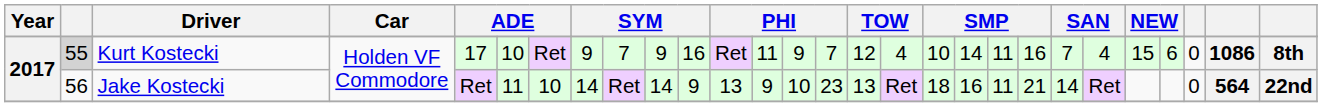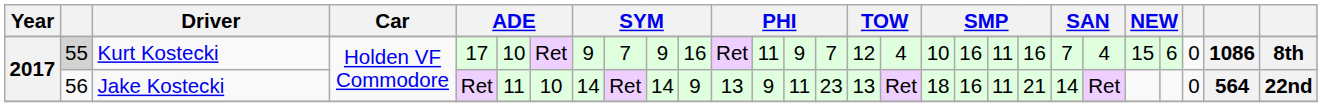 <table class="wikitable" style="font-size: 85%; text-align: center">
 <tr>
 <th valign="middle">Year</th>
 <th valign="middle"></th>
 <th valign="middle" width="150">Driver</th>
 <th valign="middle">Car</th>
 <th colspan="3" width="63px"><a href='#'>ADE</a><br></th>
 <th colspan="4" width="84px"><a href='#'>SYM</a><br></th>
 <th colspan="4" width="84px"><a href='#'>PHI</a><br></th>
 <th colspan="2" width="42px"><a href='#'>TOW</a><br></th>
 <th colspan="4" width="84px"><a href='#'>SMP</a><br></th>
 <th colspan="2" width="42px"><a href='#'>SAN</a><br></th>
 <th colspan="2" width="42px"><a href='#'>NEW</a><br></th>
 <th valign="middle"></th>
 <th valign="middle"></th>
 <th valign="middle"></th>
 </tr>
 <tr>
 </tr>
 <tr>
 <th rowspan="2" valign="middle">2017</th>
 <td style="background: lightgrey;">55</td>
 <td align=left> <a href='#'>Kurt Kostecki</a></td>
 <td rowspan=2><a href='#'>Holden VF Commodore</a></td>
 <td style="background: #dfffdf">17</td>
 <td style="background: #dfffdf">10</td>
 <td style="background: #efcfff">Ret</td>
 <td style="background: #dfffdf">9</td>
 <td style="background: #dfffdf">7</td>
 <td style="background: #dfffdf">9</td>
 <td style="background: #dfffdf">16</td>
 <td style="background: #efcfff">Ret</td>
 <td style="background: #dfffdf">11</td>
 <td style="background: #dfffdf">9</td>
 <td style="background: #dfffdf">7</td>
 <td style="background: #dfffdf">12</td>
 <td style="background: #dfffdf">4</td>
 <td style="background: #dfffdf">10</td>
-<td style="background: #dfffdf">14</td>
+<td style="background: #dfffdf">16</td>
 <td style="background: #dfffdf">11</td>
 <td style="background: #dfffdf">16</td>
 <td style="background: #dfffdf">7</td>
 <td style="background: #dfffdf">4</td>
 <td style="background: #dfffdf">15</td>
 <td style="background: #dfffdf">6</td>
 <td>0</td>
 <th>1086</th>
 <th>8th</th>
 </tr>
 <tr>
 <td>56</td>
 <td align=left> <a href='#'>Jake Kostecki</a></td>
 <td style="background: #efcfff">Ret</td>
 <td style="background: #dfffdf">11</td>
 <td style="background: #dfffdf">10</td>
 <td style="background: #dfffdf">14</td>
 <td style="background: #efcfff">Ret</td>
 <td style="background: #dfffdf">14</td>
 <td style="background: #dfffdf">9</td>
 <td style="background: #dfffdf">13</td>
 <td style="background: #dfffdf">9</td>
-<td style="background: #dfffdf">10</td>
+<td style="background: #dfffdf">11</td>
 <td style="background: #dfffdf">23</td>
 <td style="background: #dfffdf">13</td>
 <td style="background: #efcfff">Ret</td>
 <td style="background: #dfffdf">18</td>
 <td style="background: #dfffdf">16</td>
 <td style="background: #dfffdf">11</td>
 <td style="background: #dfffdf">21</td>
 <td style="background: #dfffdf">14</td>
 <td style="background: #efcfff">Ret</td>
 <td></td>
 <td></td>
 <td>0</td>
 <th>564</th>
 <th>22nd</th>
 </tr>
 <tr>
 </tr>
 </table>
